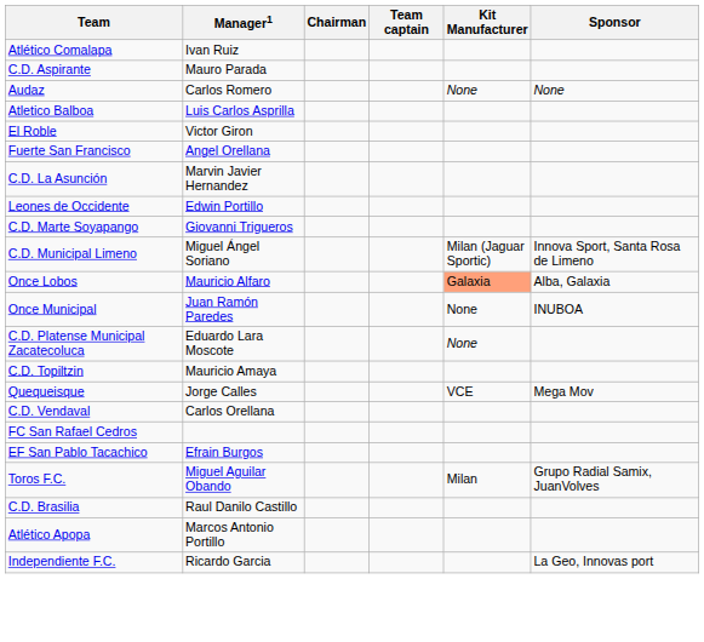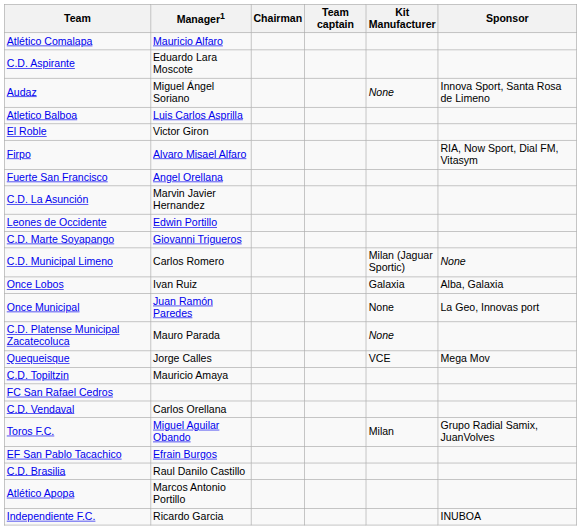 <table class="wikitable sortable" style="text-align: left;">
 <tr>
 <th>Team</th>
 <th>Manager<sup>1</sup></th>
 <th>Chairman</th>
 <th>Team captain</th>
 <th width=40>Kit Manufacturer</th>
 <th>Sponsor</th>
 </tr>
 <tr>
 <td><a href='#'>Atlético Comalapa</a></td>
-<td> Ivan Ruiz</td>
+<td> <a href='#'>Mauricio Alfaro</a></td>
 <td></td>
 <td></td>
 <td></td>
 <td></td>
 </tr>
 <tr>
 <td><a href='#'>C.D. Aspirante</a></td>
-<td> Mauro Parada</td>
+<td> Eduardo Lara Moscote</td>
 <td></td>
 <td></td>
 <td></td>
 <td></td>
 </tr>
 <tr>
 <td><a href='#'>Audaz</a></td>
-<td> Carlos Romero</td>
+<td> Miguel Ángel Soriano</td>
 <td></td>
 <td></td>
 <td><em>None</em></td>
-<td><em>None</em></td>
+<td>Innova Sport, Santa Rosa de Limeno</td>
 </tr>
 <tr>
 <td><a href='#'>Atletico Balboa</a></td>
 <td> <a href='#'>Luis Carlos Asprilla</a></td>
 <td></td>
 <td></td>
 <td></td>
 <td></td>
 </tr>
 <tr>
 <td><a href='#'>El Roble</a></td>
 <td> Victor Giron</td>
 <td></td>
 <td></td>
 <td></td>
 <td></td>
+</tr>
+<tr>
+<td><a href='#'>Firpo</a></td>
+<td> <a href='#'>Alvaro Misael Alfaro</a></td>
+<td></td>
+<td></td>
+<td></td>
+<td>RIA, Now Sport, Dial FM, Vitasym</td>
 </tr>
 <tr>
 <td><a href='#'>Fuerte San Francisco</a></td>
 <td> <a href='#'>Angel Orellana</a></td>
 <td></td>
 <td></td>
 <td></td>
 <td></td>
 </tr>
 <tr>
 <td><a href='#'>C.D. La Asunción</a></td>
 <td> Marvin Javier Hernandez</td>
 <td></td>
 <td></td>
 <td></td>
 <td></td>
 </tr>
 <tr>
 <td><a href='#'>Leones de Occidente</a></td>
 <td> <a href='#'>Edwin Portillo</a></td>
 <td></td>
 <td></td>
 <td></td>
 <td></td>
 </tr>
 <tr>
 <td><a href='#'>C.D. Marte Soyapango</a></td>
 <td> <a href='#'>Giovanni Trigueros</a></td>
 <td></td>
 <td></td>
 <td></td>
 <td></td>
 </tr>
 <tr>
 <td><a href='#'>C.D. Municipal Limeno</a></td>
-<td> Miguel Ángel Soriano</td>
+<td> Carlos Romero</td>
 <td></td>
 <td></td>
 <td>Milan (Jaguar Sportic)</td>
-<td>Innova Sport, Santa Rosa de Limeno</td>
+<td><em>None</em></td>
 </tr>
 <tr>
 <td><a href='#'>Once Lobos</a></td>
-<td> <a href='#'>Mauricio Alfaro</a></td>
+<td> Ivan Ruiz</td>
 <td></td>
 <td></td>
-<td style="background: lightsalmon;">Galaxia</td>
+<td>Galaxia</td>
 <td>Alba, Galaxia</td>
 </tr>
 <tr>
 <td><a href='#'>Once Municipal</a></td>
 <td> <a href='#'>Juan Ramón Paredes</a></td>
 <td></td>
 <td></td>
 <td>None</td>
-<td>INUBOA</td>
+<td>La Geo, Innovas port</td>
 </tr>
 <tr>
 <td><a href='#'>C.D. Platense Municipal Zacatecoluca</a></td>
-<td> Eduardo Lara Moscote</td>
+<td> Mauro Parada</td>
 <td></td>
 <td></td>
 <td><em>None</em></td>
-<td></td>
-</tr>
-<tr>
-<td><a href='#'>C.D. Topiltzin</a></td>
-<td> Mauricio Amaya</td>
-<td></td>
-<td></td>
-<td></td>
 <td></td>
 </tr>
 <tr>
 <td><a href='#'>Quequeisque</a></td>
 <td> Jorge Calles</td>
 <td></td>
 <td></td>
 <td>VCE</td>
 <td>Mega Mov</td>
 </tr>
 <tr>
-<td><a href='#'>C.D. Vendaval</a></td>
-<td> Carlos Orellana</td>
+<td><a href='#'>C.D. Topiltzin</a></td>
+<td> Mauricio Amaya</td>
 <td></td>
 <td></td>
 <td></td>
 <td></td>
 </tr>
 <tr>
 <td><a href='#'>FC San Rafael Cedros</a></td>
 <td></td>
 <td></td>
 <td></td>
 <td></td>
 <td></td>
 </tr>
 <tr>
-<td><a href='#'>EF San Pablo Tacachico</a></td>
-<td> <a href='#'>Efrain Burgos</a></td>
+<td><a href='#'>C.D. Vendaval</a></td>
+<td> Carlos Orellana</td>
 <td></td>
 <td></td>
 <td></td>
 <td></td>
 </tr>
 <tr>
 <td><a href='#'>Toros F.C.</a></td>
 <td> <a href='#'>Miguel Aguilar Obando</a></td>
 <td></td>
 <td></td>
 <td>Milan</td>
 <td>Grupo Radial Samix, JuanVolves</td>
+</tr>
+<tr>
+<td><a href='#'>EF San Pablo Tacachico</a></td>
+<td> <a href='#'>Efrain Burgos</a></td>
+<td></td>
+<td></td>
+<td></td>
+<td></td>
 </tr>
 <tr>
 <td><a href='#'>C.D. Brasilia</a></td>
 <td> Raul Danilo Castillo</td>
 <td></td>
 <td></td>
 <td></td>
 <td></td>
 </tr>
 <tr>
 <td><a href='#'>Atlético Apopa</a></td>
 <td> Marcos Antonio Portillo</td>
 <td></td>
 <td></td>
 <td></td>
 <td></td>
 </tr>
 <tr>
 <td><a href='#'>Independiente F.C.</a></td>
 <td> Ricardo Garcia</td>
 <td></td>
 <td></td>
 <td></td>
-<td>La Geo, Innovas port</td>
+<td>INUBOA</td>
 </tr>
 </table>
